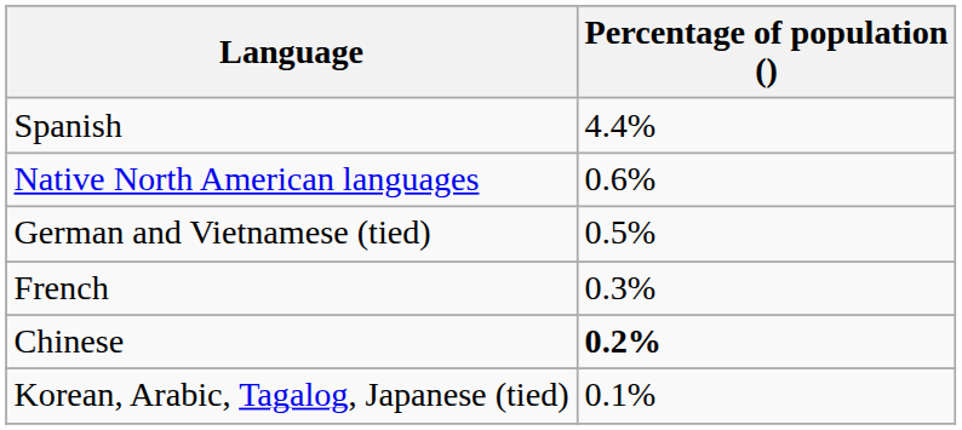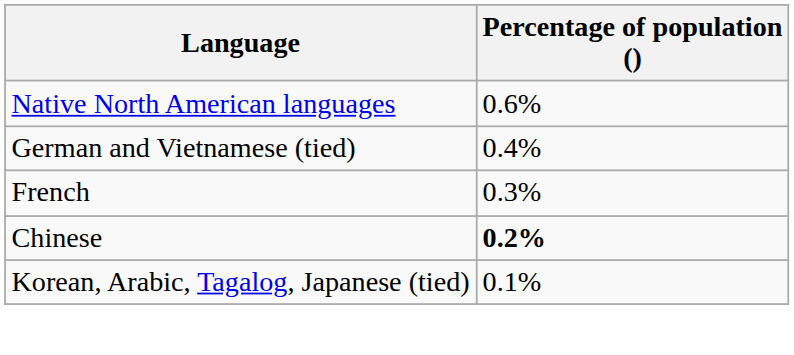 <table class="wikitable sortable" style="margin-left:1em; float:center">
 <tr>
 <th>Language</th>
 <th>Percentage of population<br>()</th>
-</tr>
-<tr>
-<td>Spanish</td>
-<td>4.4%</td>
 </tr>
 <tr>
 <td><a href='#'>Native North American languages</a></td>
 <td>0.6%</td>
 </tr>
 <tr>
 <td>German and Vietnamese (tied)</td>
-<td>0.5%</td>
+<td>0.4%</td>
 </tr>
 <tr>
 <td>French</td>
 <td>0.3%</td>
 </tr>
 <tr>
 <td>Chinese</td>
 <td><strong>0.2%</strong></td>
 </tr>
 <tr>
 <td>Korean, Arabic, <a href='#'>Tagalog</a>, Japanese (tied)</td>
 <td>0.1%</td>
 </tr>
 </table>
